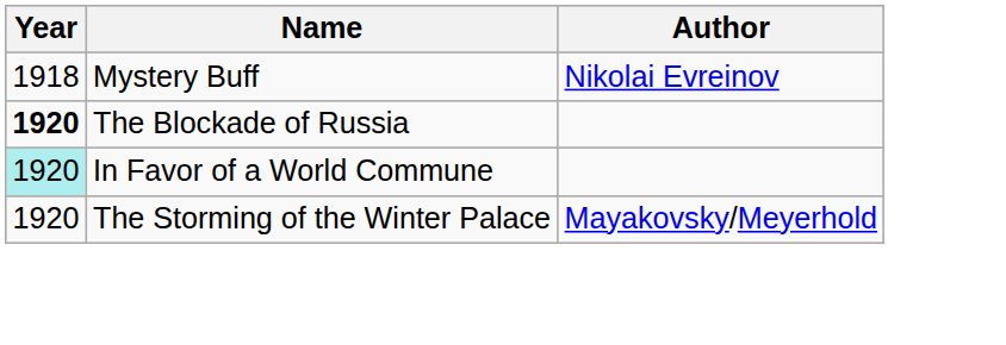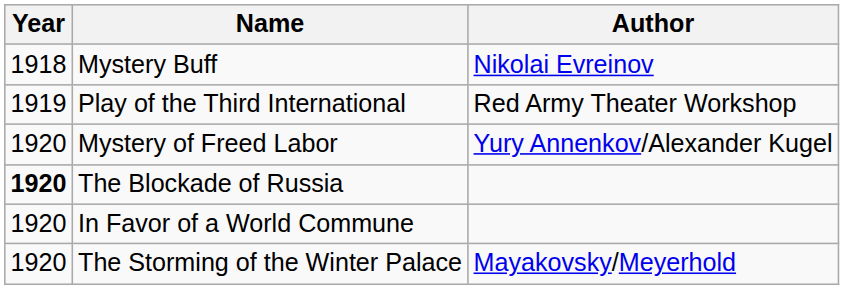 <table class="wikitable">
 <tr>
 <th>Year</th>
 <th>Name</th>
 <th>Author</th>
 </tr>
 <tr>
 <td>1918</td>
 <td>Mystery Buff</td>
 <td><a href='#'>Nikolai Evreinov</a></td>
 </tr>
 <tr>
+<td>1919</td>
+<td>Play of the Third International</td>
+<td>Red Army Theater Workshop</td>
+</tr>
+<tr>
+<td>1920</td>
+<td>Mystery of Freed Labor</td>
+<td><a href='#'>Yury Annenkov</a>/Alexander Kugel</td>
+</tr>
+<tr>
 <td><strong>1920</strong></td>
 <td>The Blockade of Russia</td>
 <td></td>
 </tr>
 <tr>
-<td style="background: paleturquoise;">1920</td>
+<td>1920</td>
 <td>In Favor of a World Commune</td>
 <td></td>
 </tr>
 <tr>
 <td>1920</td>
 <td>The Storming of the Winter Palace</td>
 <td><a href='#'>Mayakovsky</a>/<a href='#'>Meyerhold</a></td>
 </tr>
 </table>
